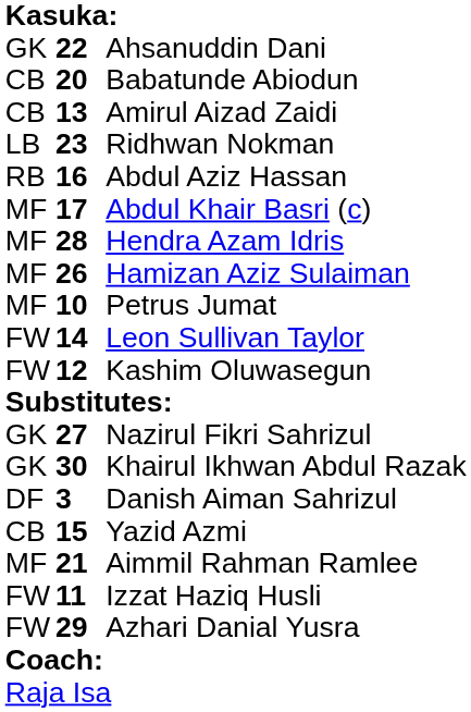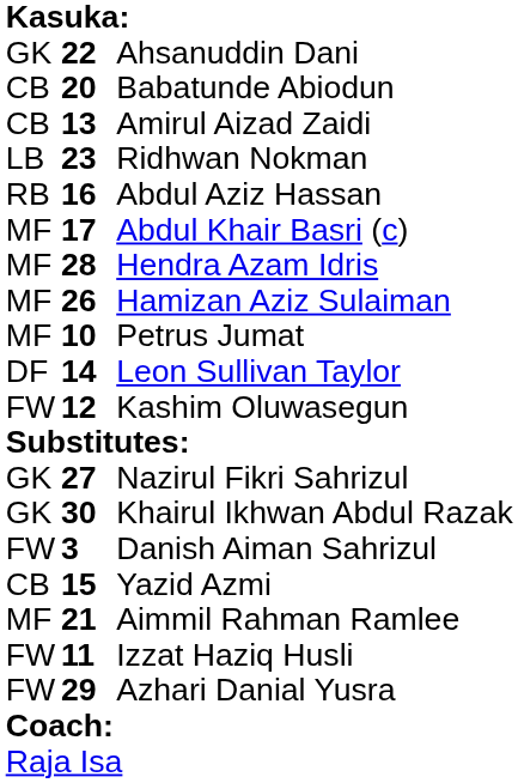 <table style="font-size: 90%; margin:0.2em auto;" cellspacing="0" cellpadding="0">
 <tr>
 <td colspan="4"><strong>Kasuka:</strong></td>
 </tr>
 <tr>
 <th width="25"></th>
 <th width="25"></th>
 </tr>
 <tr>
 <td>GK</td>
 <td><strong>22</strong></td>
 <td>Ahsanuddin Dani</td>
 </tr>
 <tr>
 <td>CB</td>
 <td><strong>20</strong></td>
 <td>Babatunde Abiodun</td>
 </tr>
 <tr>
 <td>CB</td>
 <td><strong>13</strong></td>
 <td>Amirul Aizad Zaidi</td>
 </tr>
 <tr>
 <td>LB</td>
 <td><strong>23</strong></td>
 <td>Ridhwan Nokman</td>
 </tr>
 <tr>
 <td>RB</td>
 <td><strong>16</strong></td>
 <td>Abdul Aziz Hassan</td>
 </tr>
 <tr>
 <td>MF</td>
 <td><strong>17</strong></td>
 <td><a href='#'>Abdul Khair Basri</a>   (<a href='#'>c</a>)</td>
 </tr>
 <tr>
 <td>MF</td>
 <td><strong>28</strong></td>
 <td><a href='#'>Hendra Azam Idris</a></td>
 </tr>
 <tr>
 <td>MF</td>
 <td><strong>26</strong></td>
 <td><a href='#'>Hamizan Aziz Sulaiman</a></td>
 <td> </td>
 </tr>
 <tr>
 <td>MF</td>
 <td><strong>10</strong></td>
 <td>Petrus Jumat</td>
 </tr>
 <tr>
-<td>FW</td>
+<td>DF</td>
 <td><strong>14</strong></td>
 <td><a href='#'>Leon Sullivan Taylor</a></td>
 <td></td>
 </tr>
 <tr>
 <td>FW</td>
 <td><strong>12</strong></td>
 <td>Kashim Oluwasegun</td>
 </tr>
 <tr>
 <td colspan=4><strong>Substitutes:</strong></td>
 </tr>
 <tr>
 <td>GK</td>
 <td><strong>27</strong></td>
 <td>Nazirul Fikri Sahrizul</td>
 </tr>
 <tr>
 <td>GK</td>
 <td><strong>30</strong></td>
 <td>Khairul Ikhwan Abdul Razak</td>
 </tr>
 <tr>
-<td>DF</td>
+<td>FW</td>
 <td><strong>3</strong></td>
 <td>Danish Aiman Sahrizul</td>
 </tr>
 <tr>
 <td>CB</td>
 <td><strong>15</strong></td>
 <td>Yazid Azmi</td>
 </tr>
 <tr>
 <td>MF</td>
 <td><strong>21</strong></td>
 <td>Aimmil Rahman Ramlee</td>
 <td></td>
 </tr>
 <tr>
 <td>FW</td>
 <td><strong>11</strong></td>
 <td>Izzat Haziq Husli</td>
 </tr>
 <tr>
 <td>FW</td>
 <td><strong>29</strong></td>
 <td>Azhari Danial Yusra</td>
 </tr>
 <tr>
 <td colspan=4><strong>Coach:</strong></td>
 </tr>
 <tr>
 <td colspan="4"> <a href='#'>Raja Isa</a></td>
 </tr>
 </table>
